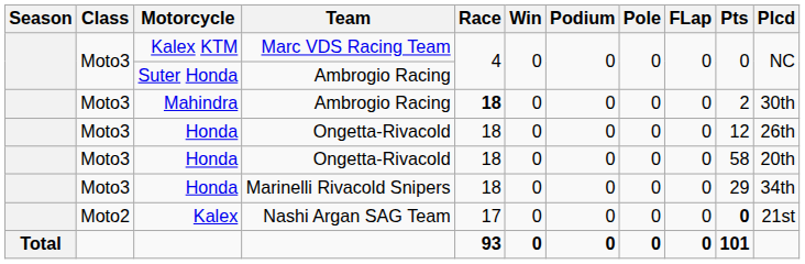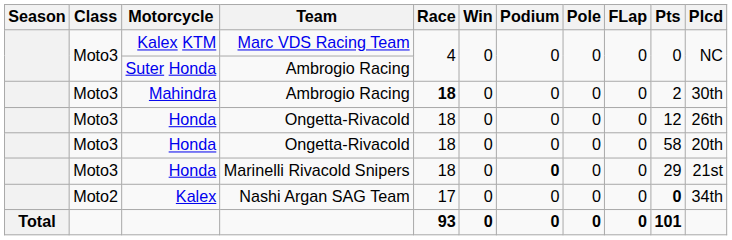 <table class="wikitable" style=text-align:right>
 <tr>
 <th>Season</th>
 <th>Class</th>
 <th>Motorcycle</th>
 <th>Team</th>
 <th>Race</th>
 <th>Win</th>
 <th>Podium</th>
 <th>Pole</th>
 <th>FLap</th>
 <th>Pts</th>
 <th>Plcd</th>
 </tr>
 <tr>
 <th rowspan=2></th>
 <td rowspan=2>Moto3</td>
 <td><a href='#'>Kalex</a> <a href='#'>KTM</a></td>
 <td><a href='#'>Marc VDS Racing Team</a></td>
 <td rowspan=2>4</td>
 <td rowspan=2>0</td>
 <td rowspan=2>0</td>
 <td rowspan=2>0</td>
 <td rowspan=2>0</td>
 <td rowspan=2>0</td>
 <td rowspan=2>NC</td>
 </tr>
 <tr>
 <td><a href='#'>Suter</a> <a href='#'>Honda</a></td>
 <td>Ambrogio Racing</td>
 </tr>
 <tr>
 <th></th>
 <td>Moto3</td>
 <td><a href='#'>Mahindra</a></td>
 <td>Ambrogio Racing</td>
 <td><strong>18</strong></td>
 <td>0</td>
 <td>0</td>
 <td>0</td>
 <td>0</td>
 <td>2</td>
 <td>30th</td>
 </tr>
 <tr>
 <th></th>
 <td>Moto3</td>
 <td><a href='#'>Honda</a></td>
 <td>Ongetta-Rivacold</td>
 <td>18</td>
 <td>0</td>
 <td>0</td>
 <td>0</td>
 <td>0</td>
 <td>12</td>
 <td>26th</td>
 </tr>
 <tr>
 <th></th>
 <td>Moto3</td>
 <td><a href='#'>Honda</a></td>
 <td>Ongetta-Rivacold</td>
 <td>18</td>
 <td>0</td>
 <td>0</td>
 <td>0</td>
 <td>0</td>
 <td>58</td>
 <td>20th</td>
 </tr>
 <tr>
 <th></th>
 <td>Moto3</td>
 <td><a href='#'>Honda</a></td>
 <td>Marinelli Rivacold Snipers</td>
 <td>18</td>
 <td>0</td>
-<td>0</td>
+<td><strong>0</strong></td>
 <td>0</td>
 <td>0</td>
 <td>29</td>
-<td>34th</td>
+<td>21st</td>
 </tr>
 <tr>
 <th></th>
 <td>Moto2</td>
 <td><a href='#'>Kalex</a></td>
 <td>Nashi Argan SAG Team</td>
 <td>17</td>
 <td>0</td>
 <td>0</td>
 <td>0</td>
 <td>0</td>
 <td><strong>0</strong></td>
-<td>21st</td>
+<td>34th</td>
 </tr>
 <tr>
 <th>Total</th>
 <td></td>
 <td></td>
 <td></td>
 <td><strong>93</strong></td>
 <td><strong>0</strong></td>
 <td><strong>0</strong></td>
 <td><strong>0</strong></td>
 <td><strong>0</strong></td>
 <td><strong>101</strong></td>
 <td></td>
 </tr>
 </table>
